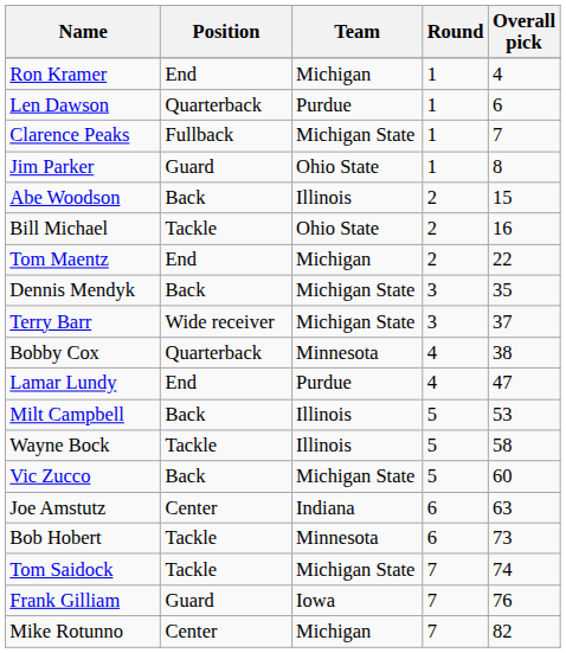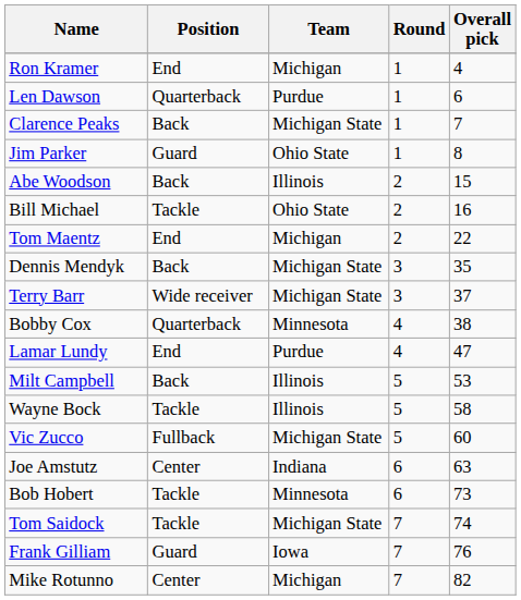 <table class="sortable wikitable">
 <tr>
 <th width="120">Name</th>
 <th width="100">Position</th>
 <th width="100">Team</th>
 <th width="25">Round</th>
 <th width="25">Overall pick</th>
 </tr>
 <tr align="left" bgcolor="">
 </tr>
 <tr>
 <td><a href='#'>Ron Kramer</a></td>
 <td>End</td>
 <td>Michigan</td>
 <td>1</td>
 <td>4</td>
 </tr>
 <tr>
 <td><a href='#'>Len Dawson</a></td>
 <td>Quarterback</td>
 <td>Purdue</td>
 <td>1</td>
 <td>6</td>
 </tr>
 <tr>
 <td><a href='#'>Clarence Peaks</a></td>
-<td>Fullback</td>
+<td>Back</td>
 <td>Michigan State</td>
 <td>1</td>
 <td>7</td>
 </tr>
 <tr>
 <td><a href='#'>Jim Parker</a></td>
 <td>Guard</td>
 <td>Ohio State</td>
 <td>1</td>
 <td>8</td>
 </tr>
 <tr>
 <td><a href='#'>Abe Woodson</a></td>
 <td>Back</td>
 <td>Illinois</td>
 <td>2</td>
 <td>15</td>
 </tr>
 <tr>
 <td>Bill Michael</td>
 <td>Tackle</td>
 <td>Ohio State</td>
 <td>2</td>
 <td>16</td>
 </tr>
 <tr>
 <td><a href='#'>Tom Maentz</a></td>
 <td>End</td>
 <td>Michigan</td>
 <td>2</td>
 <td>22</td>
 </tr>
 <tr>
 <td>Dennis Mendyk</td>
 <td>Back</td>
 <td>Michigan State</td>
 <td>3</td>
 <td>35</td>
 </tr>
 <tr>
 <td><a href='#'>Terry Barr</a></td>
 <td>Wide receiver</td>
 <td>Michigan State</td>
 <td>3</td>
 <td>37</td>
 </tr>
 <tr>
 <td>Bobby Cox</td>
 <td>Quarterback</td>
 <td>Minnesota</td>
 <td>4</td>
 <td>38</td>
 </tr>
 <tr>
 <td><a href='#'>Lamar Lundy</a></td>
 <td>End</td>
 <td>Purdue</td>
 <td>4</td>
 <td>47</td>
 </tr>
 <tr>
 <td><a href='#'>Milt Campbell</a></td>
 <td>Back</td>
 <td>Illinois</td>
 <td>5</td>
 <td>53</td>
 </tr>
 <tr>
 <td>Wayne Bock</td>
 <td>Tackle</td>
 <td>Illinois</td>
 <td>5</td>
 <td>58</td>
 </tr>
 <tr>
 <td><a href='#'>Vic Zucco</a></td>
-<td>Back</td>
+<td>Fullback</td>
 <td>Michigan State</td>
 <td>5</td>
 <td>60</td>
 </tr>
 <tr>
 <td>Joe Amstutz</td>
 <td>Center</td>
 <td>Indiana</td>
 <td>6</td>
 <td>63</td>
 </tr>
 <tr>
 <td>Bob Hobert</td>
 <td>Tackle</td>
 <td>Minnesota</td>
 <td>6</td>
 <td>73</td>
 </tr>
 <tr>
 <td><a href='#'>Tom Saidock</a></td>
 <td>Tackle</td>
 <td>Michigan State</td>
 <td>7</td>
 <td>74</td>
 </tr>
 <tr>
 <td><a href='#'>Frank Gilliam</a></td>
 <td>Guard</td>
 <td>Iowa</td>
 <td>7</td>
 <td>76</td>
 </tr>
 <tr>
 <td>Mike Rotunno</td>
 <td>Center</td>
 <td>Michigan</td>
 <td>7</td>
 <td>82</td>
 </tr>
 </table>
